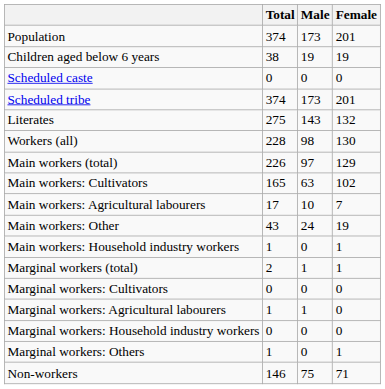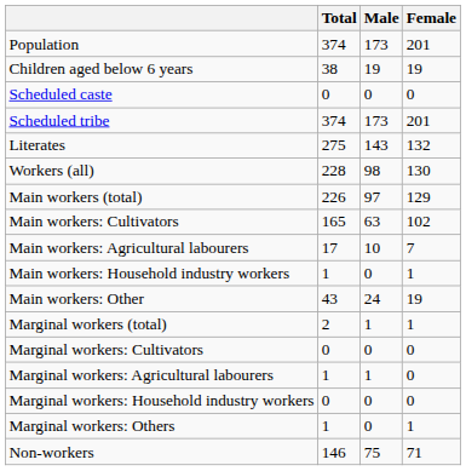 <table class="wikitable sortable">
 <tr>
 <th></th>
 <th>Total</th>
 <th>Male</th>
 <th>Female</th>
 </tr>
 <tr>
 <td>Population</td>
 <td>374</td>
 <td>173</td>
 <td>201</td>
 </tr>
 <tr>
 <td>Children aged below 6 years</td>
 <td>38</td>
 <td>19</td>
 <td>19</td>
 </tr>
 <tr>
 <td><a href='#'>Scheduled caste</a></td>
 <td>0</td>
 <td>0</td>
 <td>0</td>
 </tr>
 <tr>
 <td><a href='#'>Scheduled tribe</a></td>
 <td>374</td>
 <td>173</td>
 <td>201</td>
 </tr>
 <tr>
 <td>Literates</td>
 <td>275</td>
 <td>143</td>
 <td>132</td>
 </tr>
 <tr>
 <td>Workers (all)</td>
 <td>228</td>
 <td>98</td>
 <td>130</td>
 </tr>
 <tr>
 <td>Main workers (total)</td>
 <td>226</td>
 <td>97</td>
 <td>129</td>
 </tr>
 <tr>
 <td>Main workers: Cultivators</td>
 <td>165</td>
 <td>63</td>
 <td>102</td>
 </tr>
 <tr>
 <td>Main workers: Agricultural labourers</td>
 <td>17</td>
 <td>10</td>
 <td>7</td>
 </tr>
 <tr>
+<td>Main workers: Household industry workers</td>
+<td>1</td>
+<td>0</td>
+<td>1</td>
+</tr>
+<tr>
 <td>Main workers: Other</td>
 <td>43</td>
 <td>24</td>
 <td>19</td>
-</tr>
-<tr>
-<td>Main workers: Household industry workers</td>
-<td>1</td>
-<td>0</td>
-<td>1</td>
 </tr>
 <tr>
 <td>Marginal workers (total)</td>
 <td>2</td>
 <td>1</td>
 <td>1</td>
 </tr>
 <tr>
 <td>Marginal workers: Cultivators</td>
 <td>0</td>
 <td>0</td>
 <td>0</td>
 </tr>
 <tr>
 <td>Marginal workers: Agricultural labourers</td>
 <td>1</td>
 <td>1</td>
 <td>0</td>
 </tr>
 <tr>
 <td>Marginal workers: Household industry workers</td>
 <td>0</td>
 <td>0</td>
 <td>0</td>
 </tr>
 <tr>
 <td>Marginal workers: Others</td>
 <td>1</td>
 <td>0</td>
 <td>1</td>
 </tr>
 <tr>
 <td>Non-workers</td>
 <td>146</td>
 <td>75</td>
 <td>71</td>
 </tr>
 </table>
